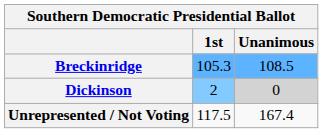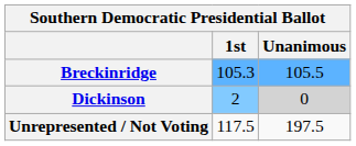 <table class="wikitable sortable" style="text-align:center">
 <tr>
 <th colspan="3"><strong>Southern Democratic Presidential Ballot</strong></th>
 </tr>
 <tr>
 <th></th>
 <th>1st</th>
 <th>Unanimous</th>
 </tr>
 <tr>
 <th><a href='#'>Breckinridge</a></th>
 <td style="background:#5cb3ff">105.3</td>
-<td style="background:#5cb3ff">108.5</td>
+<td style="background:#5cb3ff">105.5</td>
 </tr>
 <tr>
 <th><a href='#'>Dickinson</a></th>
 <td style="background:#82caff">2</td>
 <td style="background:#d3d3d3">0</td>
 </tr>
 <tr>
 <th>Unrepresented / Not Voting</th>
 <td>117.5</td>
-<td>167.4</td>
+<td>197.5</td>
 </tr>
 </table>
